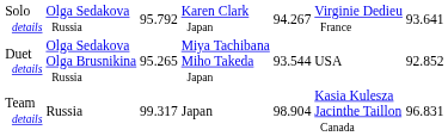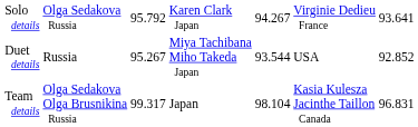 <table>
 <tr>
 <td>Solo<br>   <small><em><a href='#'>details</a></em></small></td>
 <td><a href='#'>Olga Sedakova</a> <small><br>   Russia </small></td>
 <td>95.792</td>
 <td><a href='#'>Karen Clark</a> <small><br>   Japan </small></td>
 <td>94.267</td>
 <td><a href='#'>Virginie Dedieu</a> <small><br>   France </small></td>
 <td>93.641</td>
 </tr>
 <tr>
 <td>Duet<br>   <small><em><a href='#'>details</a></em></small></td>
-<td><a href='#'>Olga Sedakova</a> <br> <a href='#'>Olga Brusnikina</a> <small><br>   Russia </small></td>
-<td>95.265</td>
+<td> Russia</td>
+<td>95.267</td>
 <td><a href='#'>Miya Tachibana</a> <br> <a href='#'>Miho Takeda</a> <small><br>   Japan </small></td>
 <td>93.544</td>
 <td> USA</td>
 <td>92.852</td>
 </tr>
 <tr>
 <td>Team<br>   <small><em><a href='#'>details</a></em></small></td>
-<td> Russia</td>
+<td><a href='#'>Olga Sedakova</a> <br> <a href='#'>Olga Brusnikina</a> <small><br>   Russia </small></td>
 <td>99.317</td>
 <td> Japan</td>
-<td>98.904</td>
+<td>98.104</td>
 <td><a href='#'>Kasia Kulesza</a> <br> <a href='#'>Jacinthe Taillon</a> <small><br>   Canada </small></td>
 <td>96.831</td>
 </tr>
 <tr>
 </tr>
 </table>
